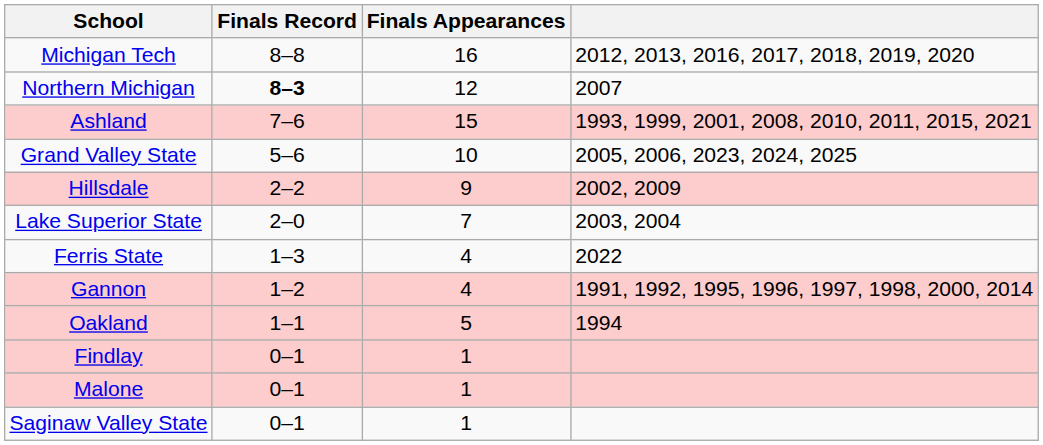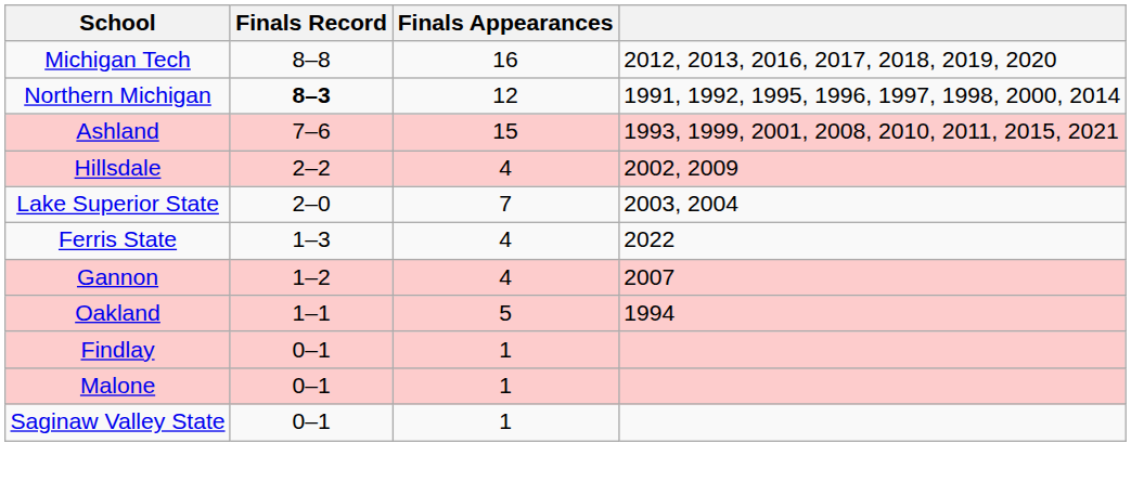 <table class="wikitable sortable" style="text-align:center;">
 <tr>
 <th>School</th>
 <th>Finals Record</th>
 <th>Finals Appearances</th>
 <th class=unsortable></th>
 </tr>
 <tr>
 <td><a href='#'>Michigan Tech</a></td>
 <td>8–8</td>
 <td>16</td>
 <td align=left>2012, 2013, 2016, 2017, 2018, 2019, 2020</td>
 </tr>
 <tr>
 <td><a href='#'>Northern Michigan</a></td>
 <td><strong>8–3</strong></td>
 <td>12</td>
-<td align=left>2007</td>
+<td align=left>1991, 1992, 1995, 1996, 1997, 1998, 2000, 2014</td>
 </tr>
 <tr bgcolor=#fdcccc>
 <td><a href='#'>Ashland</a></td>
 <td>7–6</td>
 <td>15</td>
 <td align=left>1993, 1999, 2001, 2008, 2010, 2011, 2015, 2021</td>
 </tr>
-<tr>
-<td><a href='#'>Grand Valley State</a></td>
-<td>5–6</td>
-<td>10</td>
-<td align=left>2005, 2006, 2023, 2024, 2025</td>
-</tr>
 <tr bgcolor=#fdcccc>
 <td><a href='#'>Hillsdale</a></td>
 <td>2–2</td>
-<td>9</td>
+<td>4</td>
 <td align=left>2002, 2009</td>
 </tr>
 <tr>
 <td><a href='#'>Lake Superior State</a></td>
 <td>2–0</td>
 <td>7</td>
 <td align=left>2003, 2004</td>
 </tr>
 <tr>
 <td><a href='#'>Ferris State</a></td>
 <td>1–3</td>
 <td>4</td>
 <td align=left>2022</td>
 </tr>
 <tr bgcolor=#fdcccc>
 <td><a href='#'>Gannon</a></td>
 <td>1–2</td>
 <td>4</td>
-<td align=left>1991, 1992, 1995, 1996, 1997, 1998, 2000, 2014</td>
+<td align=left>2007</td>
 </tr>
 <tr bgcolor=#fdcccc>
 <td><a href='#'>Oakland</a></td>
 <td>1–1</td>
 <td>5</td>
 <td align=left>1994</td>
 </tr>
 <tr bgcolor=#fdcccc>
 <td><a href='#'>Findlay</a></td>
 <td>0–1</td>
 <td>1</td>
 <td align=left></td>
 </tr>
 <tr bgcolor=#fdcccc>
 <td><a href='#'>Malone</a></td>
 <td>0–1</td>
 <td>1</td>
 <td align=left></td>
 </tr>
 <tr>
 <td><a href='#'>Saginaw Valley State</a></td>
 <td>0–1</td>
 <td>1</td>
 <td align=left></td>
 </tr>
 </table>
